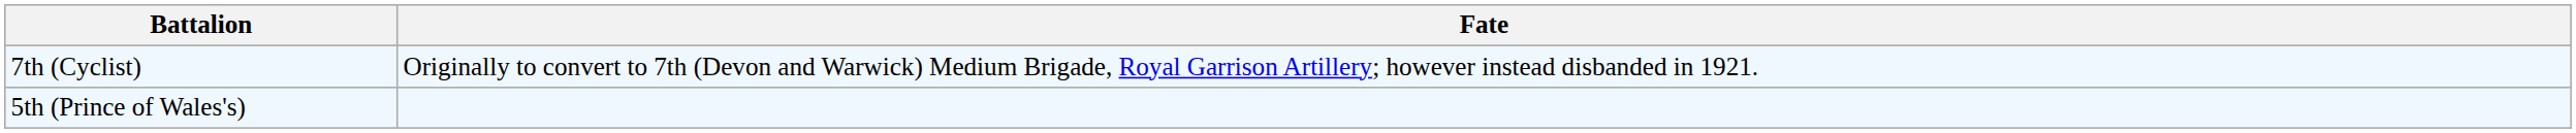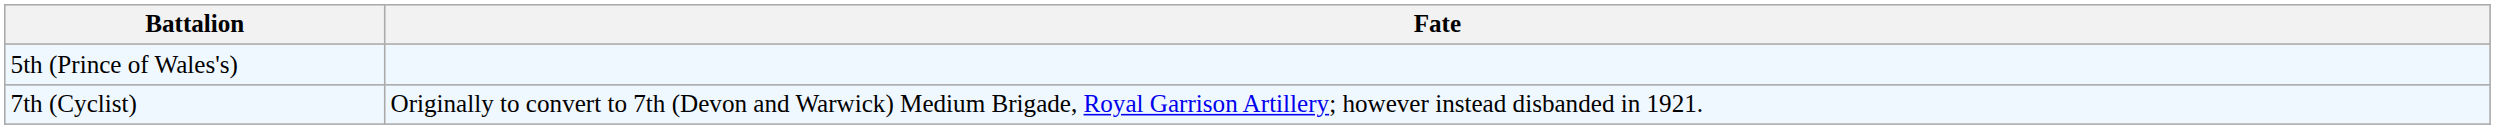 <table class="wikitable" style="width:100%;">
 <tr>
 <th>Battalion</th>
 <th>Fate</th>
 </tr>
 <tr style="background:#f0f8ff;">
+<td>5th (Prince of Wales's)</td>
+<td></td>
+</tr>
+<tr style="background:#f0f8ff;">
 <td>7th (Cyclist)</td>
 <td>Originally to convert to 7th (Devon and Warwick) Medium Brigade, <a href='#'>Royal Garrison Artillery</a>; however instead disbanded in 1921.</td>
 </tr>
-<tr style="background:#f0f8ff;">
-<td>5th (Prince of Wales's)</td>
-<td></td>
-</tr>
 </table>
